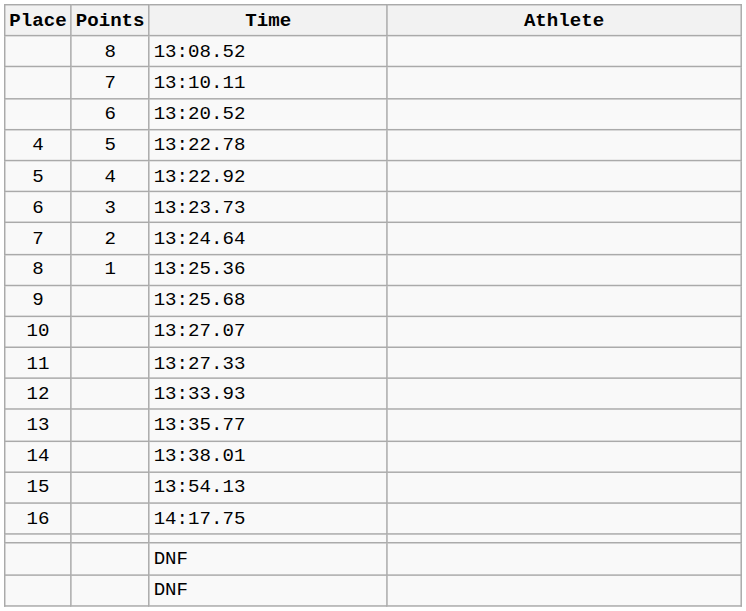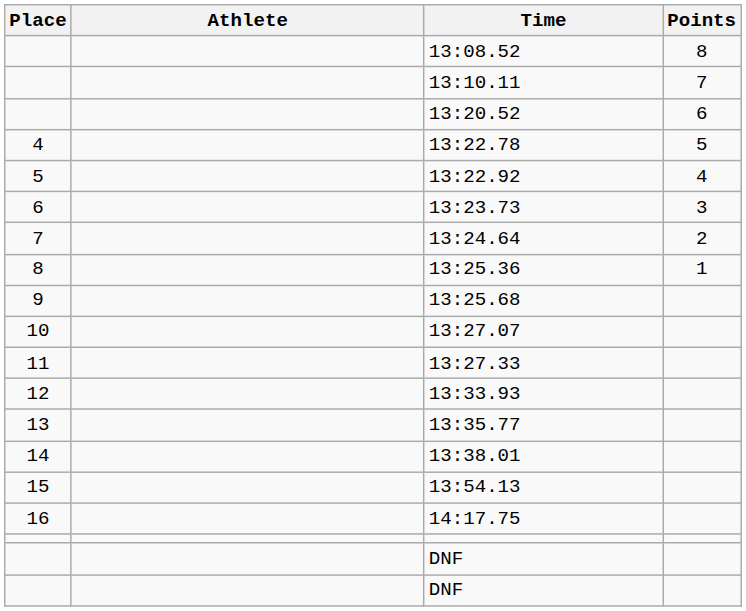 <table class=wikitable>
 <tr>
 <th>Place</th>
+<th style="width:18em">Athlete</th>
+<th style="width:12em">Time</th>
 <th>Points</th>
-<th style="width:12em">Time</th>
-<th style="width:18em">Athlete</th>
 </tr>
 <tr>
 <td align=center></td>
+<td></td>
+<td>13:08.52 </td>
 <td align=center>8</td>
-<td>13:08.52 </td>
-<td></td>
 </tr>
 <tr>
 <td align=center></td>
+<td></td>
+<td>13:10.11</td>
 <td align=center>7</td>
-<td>13:10.11</td>
-<td></td>
 </tr>
 <tr>
 <td align=center></td>
+<td></td>
+<td>13:20.52</td>
 <td align=center>6</td>
-<td>13:20.52</td>
-<td></td>
 </tr>
 <tr>
 <td align=center>4</td>
+<td></td>
+<td>13:22.78</td>
 <td align=center>5</td>
-<td>13:22.78</td>
-<td></td>
 </tr>
 <tr>
 <td align=center>5</td>
+<td></td>
+<td>13:22.92</td>
 <td align=center>4</td>
-<td>13:22.92</td>
-<td></td>
 </tr>
 <tr>
 <td align=center>6</td>
+<td></td>
+<td>13:23.73</td>
 <td align=center>3</td>
-<td>13:23.73</td>
-<td></td>
 </tr>
 <tr>
 <td align=center>7</td>
+<td></td>
+<td>13:24.64</td>
 <td align=center>2</td>
-<td>13:24.64</td>
-<td></td>
 </tr>
 <tr>
 <td align=center>8</td>
+<td></td>
+<td>13:25.36</td>
 <td align=center>1</td>
-<td>13:25.36</td>
-<td></td>
 </tr>
 <tr>
 <td align=center>9</td>
 <td></td>
 <td>13:25.68</td>
 <td></td>
 </tr>
 <tr>
 <td align=center>10</td>
 <td></td>
 <td>13:27.07</td>
 <td></td>
 </tr>
 <tr>
 <td align=center>11</td>
 <td></td>
 <td>13:27.33</td>
 <td></td>
 </tr>
 <tr>
 <td align=center>12</td>
 <td></td>
 <td>13:33.93</td>
 <td></td>
 </tr>
 <tr>
 <td align=center>13</td>
 <td></td>
 <td>13:35.77</td>
 <td></td>
 </tr>
 <tr>
 <td align=center>14</td>
 <td></td>
 <td>13:38.01</td>
 <td></td>
 </tr>
 <tr>
 <td align=center>15</td>
 <td></td>
 <td>13:54.13</td>
 <td></td>
 </tr>
 <tr>
 <td align=center>16</td>
 <td></td>
 <td>14:17.75</td>
 <td></td>
 </tr>
 <tr>
 <td align=center></td>
 <td></td>
 <td></td>
 <td></td>
 </tr>
 <tr>
 <td align=center></td>
 <td></td>
 <td>DNF</td>
 <td></td>
 </tr>
 <tr>
 <td align=center></td>
 <td></td>
 <td>DNF</td>
 <td></td>
 </tr>
 </table>
